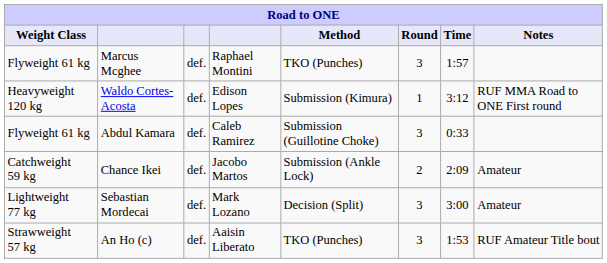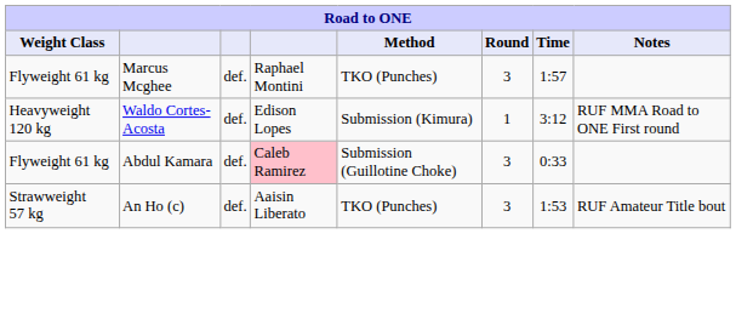 <table class="wikitable" style="font-size: 80%;">
 <tr>
 <th colspan="8" style="background-color: #ccf; color: #000080; text-align: center;"><strong>Road to ONE</strong></th>
 </tr>
 <tr>
 <th colspan="1" style="background-color: #E6E8FA; color: #000000; text-align: center;">Weight Class</th>
 <th colspan="1" style="background-color: #E6E8FA; color: #000000; text-align: center;"></th>
 <th colspan="1" style="background-color: #E6E8FA; color: #000000; text-align: center;"></th>
 <th colspan="1" style="background-color: #E6E8FA; color: #000000; text-align: center;"></th>
 <th colspan="1" style="background-color: #E6E8FA; color: #000000; text-align: center;">Method</th>
 <th colspan="1" style="background-color: #E6E8FA; color: #000000; text-align: center;">Round</th>
 <th colspan="1" style="background-color: #E6E8FA; color: #000000; text-align: center;">Time</th>
 <th colspan="1" style="background-color: #E6E8FA; color: #000000; text-align: center;">Notes</th>
 </tr>
 <tr>
 <td>Flyweight 61 kg</td>
 <td> Marcus Mcghee</td>
 <td align=center>def.</td>
 <td> Raphael Montini</td>
 <td>TKO (Punches)</td>
 <td align=center>3</td>
 <td align=center>1:57</td>
 <td></td>
 </tr>
 <tr>
 <td>Heavyweight 120 kg</td>
 <td> <a href='#'>Waldo Cortes-Acosta</a></td>
 <td align=center>def.</td>
 <td> Edison Lopes</td>
 <td>Submission (Kimura)</td>
 <td align=center>1</td>
 <td align=center>3:12</td>
 <td>RUF MMA Road to ONE First round</td>
 </tr>
 <tr>
 <td>Flyweight 61 kg</td>
 <td> Abdul Kamara</td>
 <td align=center>def.</td>
-<td> Caleb Ramirez</td>
+<td style="background: pink;"> Caleb Ramirez</td>
 <td>Submission (Guillotine Choke)</td>
 <td align=center>3</td>
 <td align=center>0:33</td>
 <td></td>
-</tr>
-<tr>
-<td>Catchweight 59 kg</td>
-<td> Chance Ikei</td>
-<td align=center>def.</td>
-<td> Jacobo Martos</td>
-<td>Submission (Ankle Lock)</td>
-<td align=center>2</td>
-<td align=center>2:09</td>
-<td>Amateur</td>
-</tr>
-<tr>
-<td>Lightweight 77 kg</td>
-<td> Sebastian Mordecai</td>
-<td align=center>def.</td>
-<td> Mark Lozano</td>
-<td>Decision (Split)</td>
-<td align=center>3</td>
-<td align=center>3:00</td>
-<td>Amateur</td>
 </tr>
 <tr>
 <td>Strawweight 57 kg</td>
 <td> An Ho (c)</td>
 <td align=center>def.</td>
 <td> Aaisin Liberato</td>
 <td>TKO (Punches)</td>
 <td align=center>3</td>
 <td align=center>1:53</td>
 <td>RUF Amateur Title bout</td>
 </tr>
 </table>
